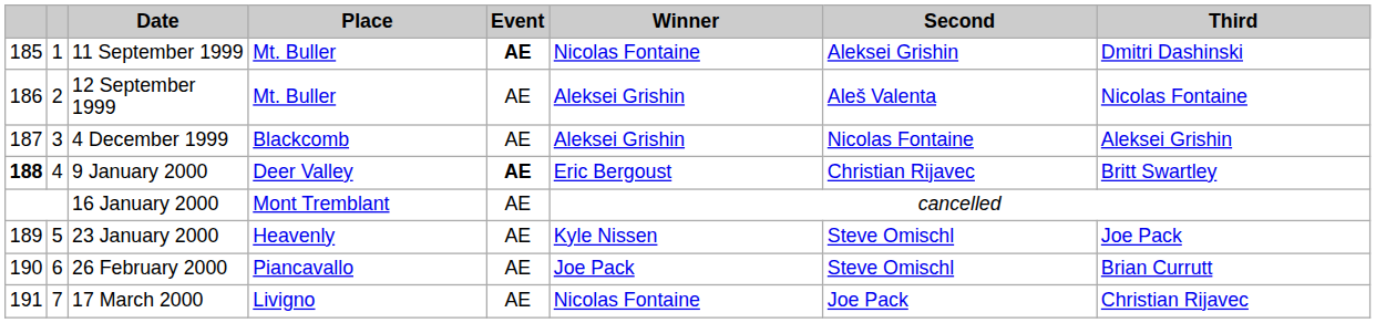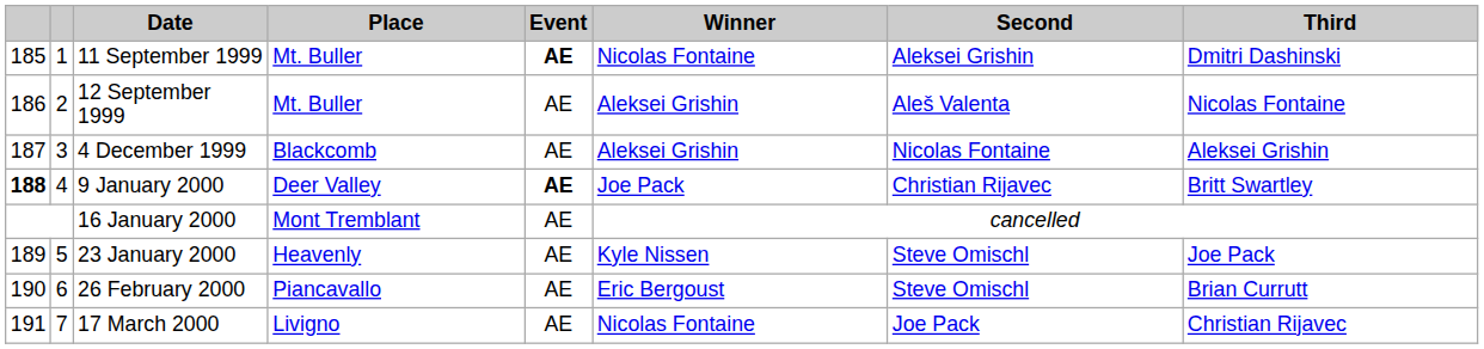 <table class="wikitable plainrowheaders" style="background:#fff; font-size:86%; line-height:16px; border:grey solid 1px; border-collapse:collapse;">
 <tr style="background:#ccc; text-align:center;">
 <th scope="col" style="background:#ccc; width=20 px;"></th>
 <th scope="col" style="background:#ccc; width=30 px;"></th>
 <th scope="col" style="background:#ccc; width:120px;">Date</th>
 <th scope="col" style="background:#ccc; width:160px;">Place</th>
 <th scope="col" style="background:#ccc; width:15px;">Event</th>
 <th scope="col" style="background:#ccc; width:185px;">Winner</th>
 <th scope="col" style="background:#ccc; width:185px;">Second</th>
 <th scope="col" style="background:#ccc; width:185px;">Third</th>
 </tr>
 <tr>
 <td align=center>185</td>
 <td align=center>1</td>
 <td>11 September 1999</td>
 <td> <a href='#'>Mt. Buller</a></td>
 <td align=center><strong>AE</strong></td>
 <td> <a href='#'>Nicolas Fontaine</a></td>
 <td> <a href='#'>Aleksei Grishin</a></td>
 <td> <a href='#'>Dmitri Dashinski</a></td>
 </tr>
 <tr>
 <td align=center>186</td>
 <td align=center>2</td>
 <td>12 September 1999</td>
 <td> <a href='#'>Mt. Buller</a></td>
 <td align=center>AE</td>
 <td> <a href='#'>Aleksei Grishin</a></td>
 <td> <a href='#'>Aleš Valenta</a></td>
 <td> <a href='#'>Nicolas Fontaine</a></td>
 </tr>
 <tr>
 <td align=center>187</td>
 <td align=center>3</td>
 <td>4 December 1999</td>
 <td> <a href='#'>Blackcomb</a></td>
 <td align=center>AE</td>
 <td> <a href='#'>Aleksei Grishin</a></td>
 <td> <a href='#'>Nicolas Fontaine</a></td>
 <td> <a href='#'>Aleksei Grishin</a></td>
 </tr>
 <tr>
 <td align=center><strong>188</strong></td>
 <td align=center>4</td>
 <td>9 January 2000</td>
 <td> <a href='#'>Deer Valley</a></td>
 <td align=center><strong>AE</strong></td>
-<td> <a href='#'>Eric Bergoust</a></td>
+<td> <a href='#'>Joe Pack</a></td>
 <td> <a href='#'>Christian Rijavec</a></td>
 <td> <a href='#'>Britt Swartley</a></td>
 </tr>
 <tr>
 <td colspan=2></td>
 <td>16 January 2000</td>
 <td> <a href='#'>Mont Tremblant</a></td>
 <td align=center>AE</td>
 <td colspan=3 align=center><em>cancelled</em></td>
 </tr>
 <tr>
 <td align=center>189</td>
 <td align=center>5</td>
 <td>23 January 2000</td>
 <td> <a href='#'>Heavenly</a></td>
 <td align=center>AE</td>
 <td> <a href='#'>Kyle Nissen</a></td>
 <td> <a href='#'>Steve Omischl</a></td>
 <td> <a href='#'>Joe Pack</a></td>
 </tr>
 <tr>
 <td align=center>190</td>
 <td align=center>6</td>
 <td>26 February 2000</td>
 <td> <a href='#'>Piancavallo</a></td>
 <td align=center>AE</td>
-<td> <a href='#'>Joe Pack</a></td>
+<td> <a href='#'>Eric Bergoust</a></td>
 <td> <a href='#'>Steve Omischl</a></td>
 <td> <a href='#'>Brian Currutt</a></td>
 </tr>
 <tr>
 <td align=center>191</td>
 <td align=center>7</td>
 <td>17 March 2000</td>
 <td> <a href='#'>Livigno</a></td>
 <td align=center>AE</td>
 <td> <a href='#'>Nicolas Fontaine</a></td>
 <td> <a href='#'>Joe Pack</a></td>
 <td> <a href='#'>Christian Rijavec</a></td>
 </tr>
 </table>
